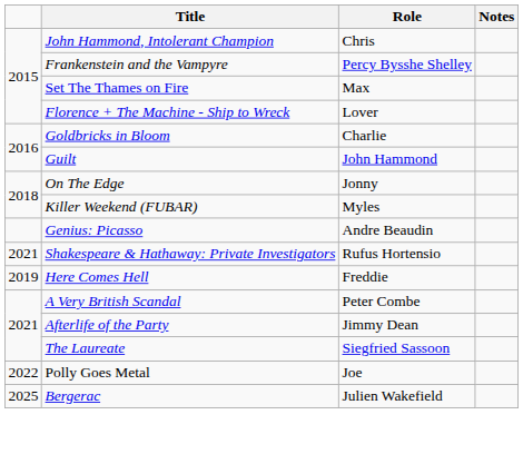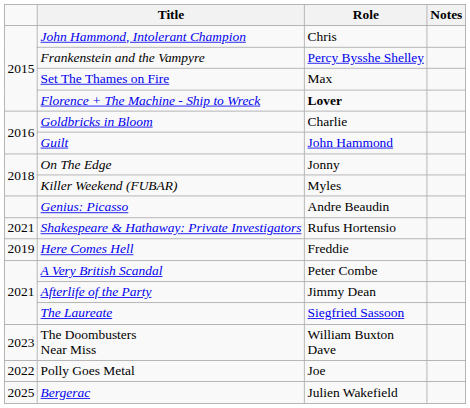 <table class="wikitable sortable">
 <tr>
 <td></td>
 <th>Title</th>
 <th>Role</th>
 <th>Notes</th>
 </tr>
 <tr>
 <td rowspan="4">2015</td>
 <td><em><a href='#'>John Hammond, Intolerant Champion</a></em></td>
 <td>Chris</td>
 <td></td>
 </tr>
 <tr>
 <td><em>Frankenstein and the Vampyre</em></td>
 <td><a href='#'>Percy Bysshe Shelley</a></td>
 <td></td>
 </tr>
 <tr>
 <td><a href='#'>Set The Thames on Fire</a></td>
 <td>Max</td>
 <td></td>
 </tr>
 <tr>
 <td><em><a href='#'>Florence + The Machine - Ship to Wreck</a></em></td>
-<td>Lover</td>
+<td><strong>Lover</strong></td>
 <td></td>
 </tr>
 <tr>
 <td rowspan="2">2016</td>
 <td><em><a href='#'>Goldbricks in Bloom</a></em></td>
 <td>Charlie</td>
 <td></td>
 </tr>
 <tr>
 <td><em><a href='#'>Guilt</a></em></td>
 <td><a href='#'>John Hammond</a></td>
 <td></td>
 </tr>
 <tr>
 <td rowspan="2">2018</td>
 <td><em>On The Edge</em></td>
 <td>Jonny</td>
 <td></td>
 </tr>
 <tr>
 <td><em>Killer Weekend</em> <em>(FUBAR)</em></td>
 <td>Myles</td>
 <td></td>
 </tr>
 <tr>
 <td></td>
 <td><em><a href='#'>Genius: Picasso</a></em></td>
 <td>Andre Beaudin</td>
 <td></td>
 </tr>
 <tr>
 <td>2021</td>
 <td><em><a href='#'>Shakespeare & Hathaway: Private Investigators</a></em></td>
 <td>Rufus Hortensio</td>
 <td></td>
 </tr>
 <tr>
 <td>2019</td>
 <td><em><a href='#'>Here Comes Hell</a></em></td>
 <td>Freddie</td>
 <td></td>
 </tr>
 <tr>
 <td rowspan="3">2021</td>
 <td><em><a href='#'>A Very British Scandal</a></em></td>
 <td>Peter Combe</td>
 <td></td>
 </tr>
 <tr>
 <td><em><a href='#'>Afterlife of the Party</a></em></td>
 <td>Jimmy Dean</td>
 <td></td>
 </tr>
 <tr>
 <td><em><a href='#'>The Laureate</a></em></td>
 <td><a href='#'>Siegfried Sassoon</a></td>
 <td></td>
 </tr>
 <tr>
+<td>2023</td>
+<td>The Doombusters<br>Near Miss</td>
+<td>William Buxton<br>Dave</td>
+<td></td>
+</tr>
+<tr>
 <td>2022</td>
 <td>Polly Goes Metal</td>
 <td>Joe</td>
 <td></td>
 </tr>
 <tr>
 <td>2025</td>
 <td><em><a href='#'>Bergerac</a></em></td>
 <td>Julien Wakefield</td>
 <td></td>
 </tr>
 </table>
